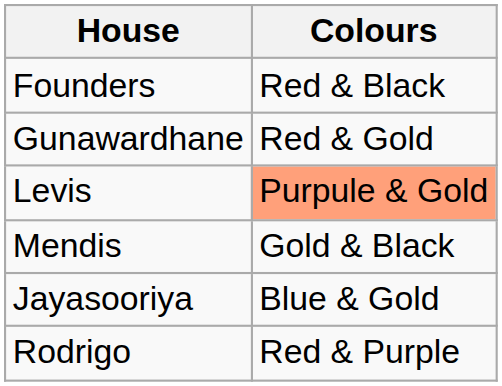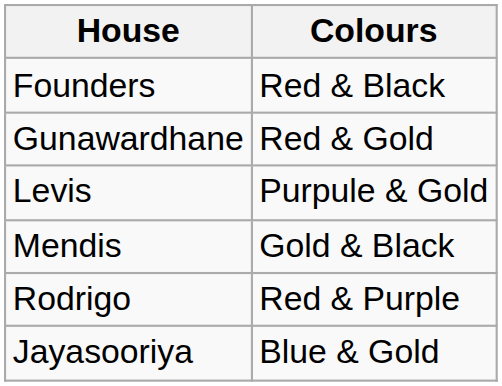 <table class="wikitable">
 <tr>
 <th>House</th>
 <th>Colours</th>
 </tr>
 <tr>
 <td>Founders</td>
 <td>Red & Black</td>
 </tr>
 <tr>
 <td>Gunawardhane</td>
 <td>Red & Gold</td>
 </tr>
 <tr>
 <td>Levis</td>
-<td style="background: lightsalmon;">Purpule & Gold</td>
+<td>Purpule & Gold</td>
 </tr>
 <tr>
 <td>Mendis</td>
 <td>Gold & Black</td>
 </tr>
 <tr>
+<td>Rodrigo</td>
+<td>Red & Purple</td>
+</tr>
+<tr>
 <td>Jayasooriya</td>
 <td>Blue & Gold</td>
 </tr>
-<tr>
-<td>Rodrigo</td>
-<td>Red & Purple</td>
-</tr>
 </table>
